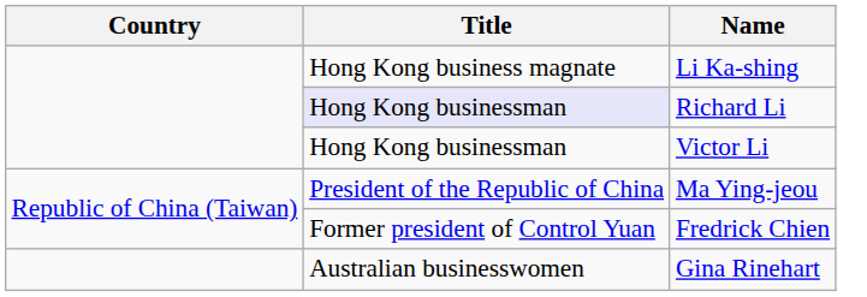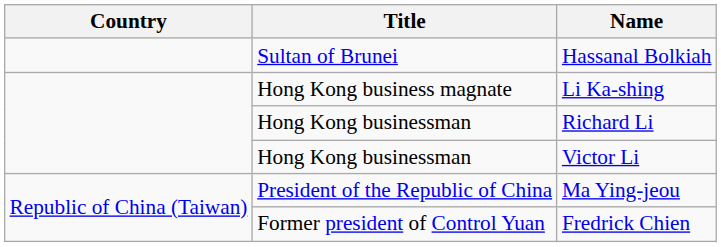 <table class="wikitable sortable">
 <tr>
 <th>Country</th>
 <th>Title</th>
 <th>Name</th>
 </tr>
 <tr>
+<td></td>
+<td><a href='#'>Sultan of Brunei</a></td>
+<td><a href='#'>Hassanal Bolkiah</a></td>
+</tr>
+<tr>
 <td rowspan="3"></td>
 <td>Hong Kong business magnate</td>
 <td><a href='#'>Li Ka-shing</a></td>
 </tr>
 <tr>
-<td style="background: lavender;">Hong Kong businessman</td>
+<td>Hong Kong businessman</td>
 <td><a href='#'>Richard Li</a></td>
 </tr>
 <tr>
 <td>Hong Kong businessman</td>
 <td><a href='#'>Victor Li</a></td>
 </tr>
 <tr>
 <td rowspan="2"> <a href='#'>Republic of China (Taiwan)</a></td>
 <td><a href='#'>President of the Republic of China</a></td>
 <td><a href='#'>Ma Ying-jeou</a></td>
 </tr>
 <tr>
 <td>Former <a href='#'>president</a> of <a href='#'>Control Yuan</a></td>
 <td><a href='#'>Fredrick Chien</a></td>
 </tr>
-<tr>
-<td></td>
-<td>Australian businesswomen</td>
-<td><a href='#'>Gina Rinehart</a></td>
-</tr>
 </table>
